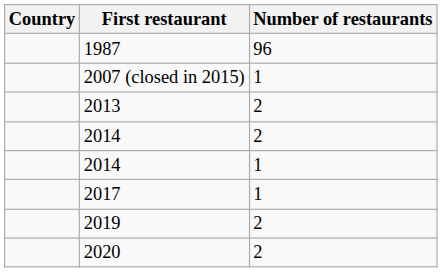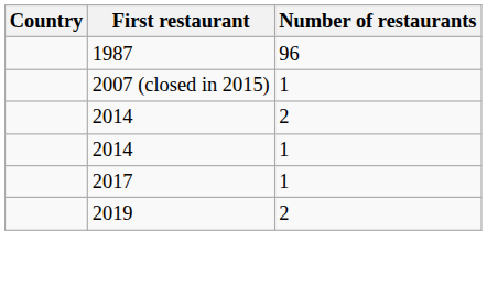 <table class="wikitable sortable">
 <tr>
 <th>Country</th>
 <th>First restaurant</th>
 <th>Number of restaurants</th>
 </tr>
 <tr>
 <td></td>
 <td>1987</td>
 <td>96</td>
 </tr>
 <tr>
 <td></td>
 <td>2007 (closed in 2015)</td>
 <td>1</td>
-</tr>
-<tr>
-<td></td>
-<td>2013</td>
-<td>2</td>
 </tr>
 <tr>
 <td></td>
 <td>2014</td>
 <td>2</td>
 </tr>
 <tr>
 <td></td>
 <td>2014</td>
 <td>1</td>
 </tr>
 <tr>
 <td></td>
 <td>2017</td>
 <td>1</td>
 </tr>
 <tr>
 <td></td>
 <td>2019</td>
 <td>2</td>
 </tr>
-<tr>
-<td></td>
-<td>2020</td>
-<td>2</td>
-</tr>
 </table>
